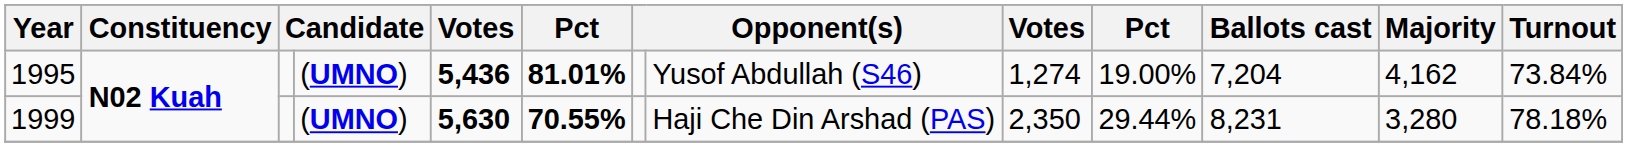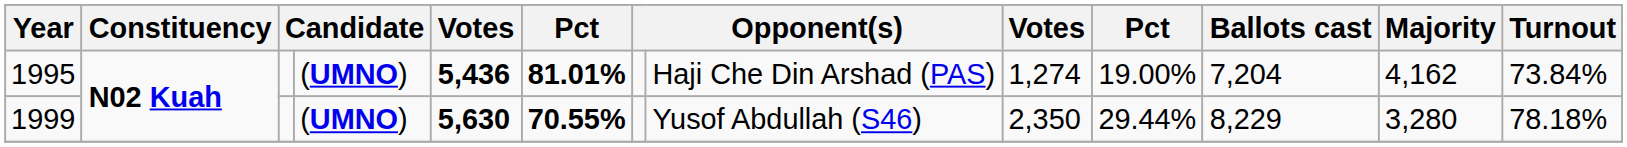 <table class="wikitable" style="margin:0.5em ; font-size:95%">
 <tr>
 <th>Year</th>
 <th>Constituency</th>
 <th colspan=2>Candidate</th>
 <th>Votes</th>
 <th>Pct</th>
 <th colspan=2>Opponent(s)</th>
 <th>Votes</th>
 <th>Pct</th>
 <th>Ballots cast</th>
 <th>Majority</th>
 <th>Turnout</th>
 </tr>
 <tr>
 <td>1995</td>
 <td rowspan=2><strong>N02 <a href='#'>Kuah</a></strong></td>
 <td></td>
 <td> (<a href='#'><strong>UMNO</strong></a>)</td>
 <td><strong>5,436</strong></td>
 <td><strong>81.01%</strong></td>
 <td></td>
-<td>Yusof Abdullah (<a href='#'>S46</a>)</td>
+<td>Haji Che Din Arshad (<a href='#'>PAS</a>)</td>
 <td>1,274</td>
 <td>19.00%</td>
 <td>7,204</td>
 <td>4,162</td>
 <td>73.84%</td>
 </tr>
 <tr>
 <td>1999</td>
 <td></td>
 <td> (<a href='#'><strong>UMNO</strong></a>)</td>
 <td><strong>5,630</strong></td>
 <td><strong>70.55%</strong></td>
 <td></td>
-<td>Haji Che Din Arshad (<a href='#'>PAS</a>)</td>
+<td>Yusof Abdullah (<a href='#'>S46</a>)</td>
 <td>2,350</td>
 <td>29.44%</td>
-<td>8,231</td>
+<td>8,229</td>
 <td>3,280</td>
 <td>78.18%</td>
 </tr>
 <tr>
 </tr>
 </table>
